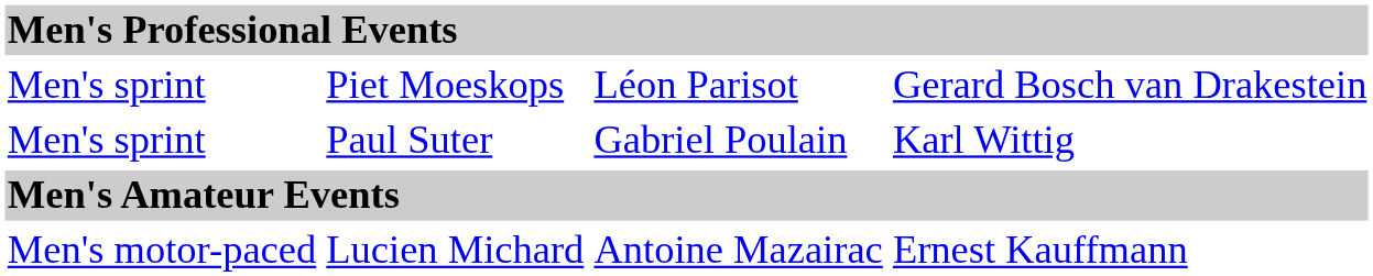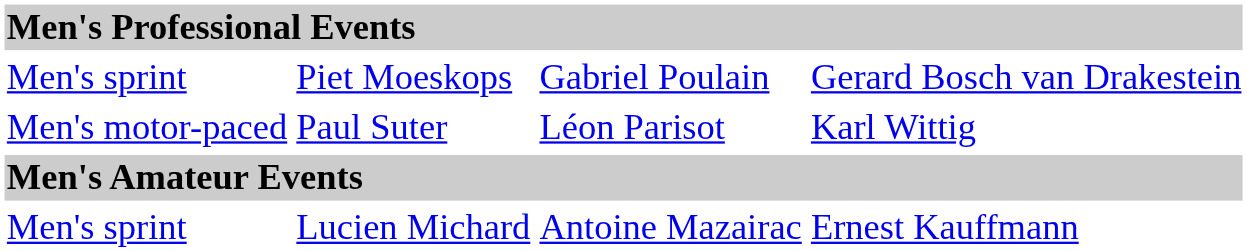 <table>
 <tr bgcolor="#cccccc">
 <td colspan=7><strong>Men's Professional Events</strong></td>
 </tr>
 <tr>
 <td><a href='#'>Men's sprint</a> <br></td>
 <td><a href='#'>Piet Moeskops</a><br></td>
-<td><a href='#'>Léon Parisot</a><br></td>
+<td><a href='#'>Gabriel Poulain</a><br></td>
 <td><a href='#'>Gerard Bosch van Drakestein</a> <br></td>
 </tr>
 <tr>
-<td><a href='#'>Men's sprint</a> <br></td>
+<td><a href='#'>Men's motor-paced</a><br></td>
 <td><a href='#'>Paul Suter</a><br></td>
-<td><a href='#'>Gabriel Poulain</a><br></td>
+<td><a href='#'>Léon Parisot</a><br></td>
 <td><a href='#'>Karl Wittig</a><br></td>
 </tr>
 <tr bgcolor="#cccccc">
 <td colspan=7><strong>Men's Amateur Events</strong></td>
 </tr>
 <tr>
-<td><a href='#'>Men's motor-paced</a><br></td>
+<td><a href='#'>Men's sprint</a> <br></td>
 <td><a href='#'>Lucien Michard</a> <br></td>
 <td><a href='#'>Antoine Mazairac</a> <br></td>
 <td><a href='#'>Ernest Kauffmann</a><br></td>
 </tr>
 </table>
